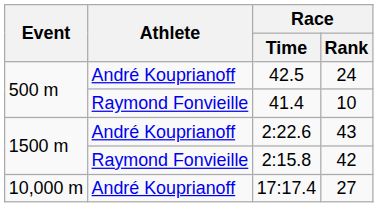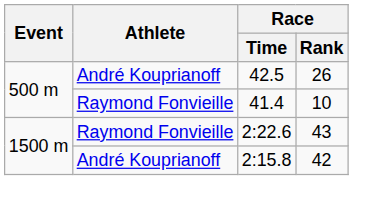 <table class="wikitable" border="1" style="font-size:90%">
 <tr>
 <th rowspan=2>Event</th>
 <th rowspan=2>Athlete</th>
 <th colspan=2>Race</th>
 </tr>
 <tr>
 <th>Time</th>
 <th>Rank</th>
 </tr>
 <tr>
 <td rowspan=2>500 m</td>
 <td><a href='#'>André Kouprianoff</a></td>
 <td align=center>42.5</td>
-<td align=center>24</td>
+<td align=center>26</td>
 </tr>
 <tr>
 <td><a href='#'>Raymond Fonvieille</a></td>
 <td align=center>41.4</td>
 <td align=center>10</td>
 </tr>
 <tr>
 <td rowspan=2>1500 m</td>
-<td><a href='#'>André Kouprianoff</a></td>
+<td><a href='#'>Raymond Fonvieille</a></td>
 <td align=center>2:22.6</td>
 <td align=center>43</td>
 </tr>
 <tr>
-<td><a href='#'>Raymond Fonvieille</a></td>
+<td><a href='#'>André Kouprianoff</a></td>
 <td align=center>2:15.8</td>
 <td align=center>42</td>
 </tr>
-<tr>
-<td>10,000 m</td>
-<td><a href='#'>André Kouprianoff</a></td>
-<td align=center>17:17.4</td>
-<td align=center>27</td>
-</tr>
 </table>
